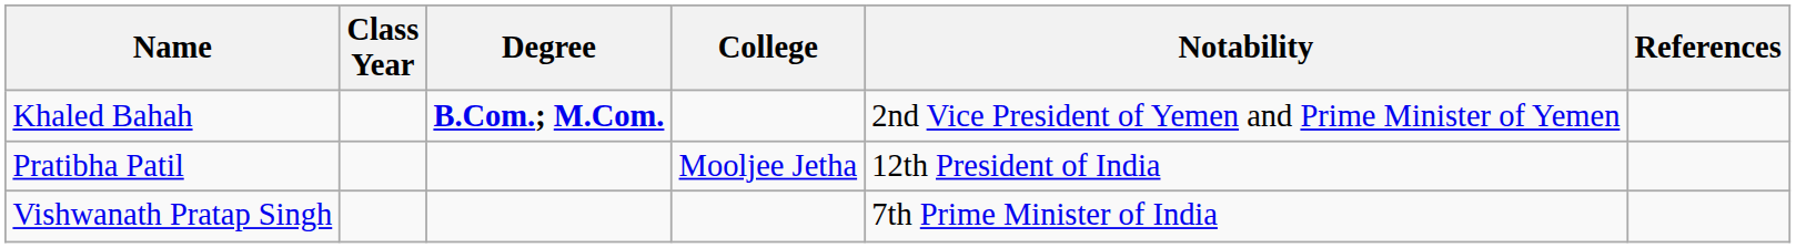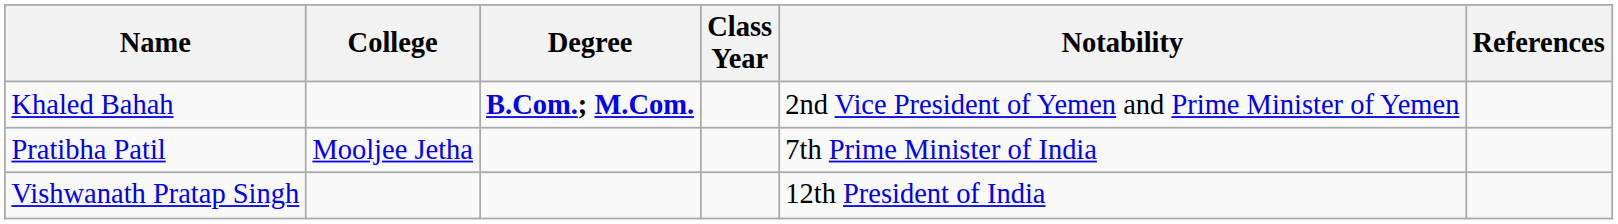 <table class="wikitable">
 <tr>
 <th>Name</th>
+<th>College</th>
+<th>Degree</th>
 <th>Class<br>Year</th>
-<th>Degree</th>
-<th>College</th>
 <th>Notability</th>
 <th>References</th>
 </tr>
 <tr>
 <td><a href='#'>Khaled Bahah</a></td>
 <td></td>
 <td><strong><a href='#'>B.Com.</a>; <a href='#'>M.Com.</a></strong></td>
 <td></td>
 <td>2nd <a href='#'>Vice President of Yemen</a> and <a href='#'>Prime Minister of Yemen</a></td>
 <td></td>
 </tr>
 <tr>
 <td><a href='#'>Pratibha Patil</a></td>
+<td><a href='#'>Mooljee Jetha</a></td>
 <td></td>
 <td></td>
-<td><a href='#'>Mooljee Jetha</a></td>
-<td>12th <a href='#'>President of India</a></td>
+<td>7th <a href='#'>Prime Minister of India</a></td>
 <td></td>
 </tr>
 <tr>
 <td><a href='#'>Vishwanath Pratap Singh</a></td>
 <td></td>
 <td></td>
 <td></td>
-<td>7th <a href='#'>Prime Minister of India</a></td>
+<td>12th <a href='#'>President of India</a></td>
 <td></td>
 </tr>
 </table>
